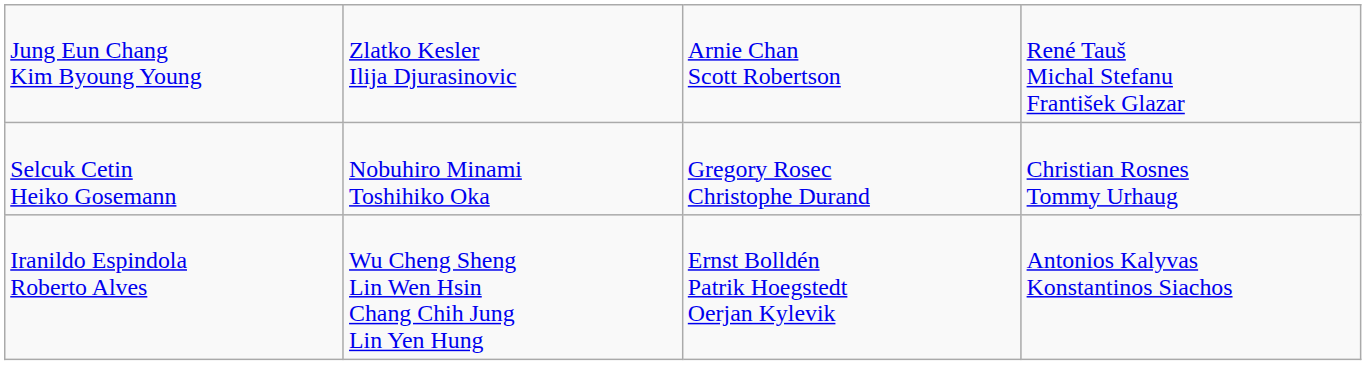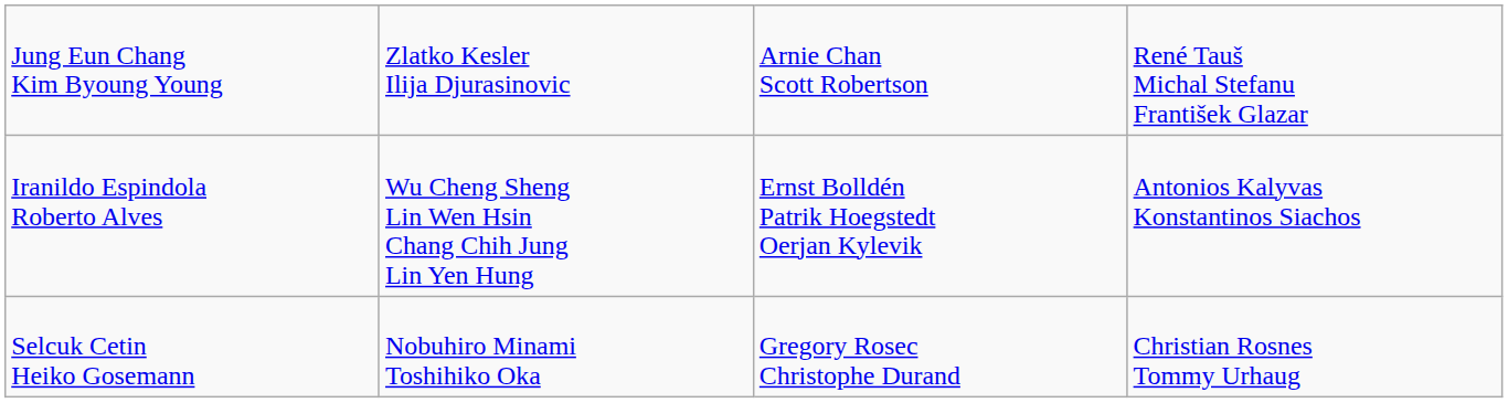 <table class="wikitable">
 <tr>
 <td style="vertical-align:top; width:220px"><br><a href='#'>Jung Eun Chang</a><br><a href='#'>Kim Byoung Young</a></td>
 <td style="vertical-align:top; width:220px"><br><a href='#'>Zlatko Kesler</a><br><a href='#'>Ilija Djurasinovic</a></td>
 <td style="vertical-align:top; width:220px"><br><a href='#'>Arnie Chan</a><br><a href='#'>Scott Robertson</a></td>
 <td style="vertical-align:top; width:220px"><br><a href='#'>René Tauš</a><br><a href='#'>Michal Stefanu</a><br><a href='#'>František Glazar</a></td>
 </tr>
 <tr>
+<td style="vertical-align:top; width:220px"><br><a href='#'>Iranildo Espindola</a><br><a href='#'>Roberto Alves</a></td>
+<td style="vertical-align:top; width:220px"><br><a href='#'>Wu Cheng Sheng</a><br><a href='#'>Lin Wen Hsin</a><br><a href='#'>Chang Chih Jung</a><br><a href='#'>Lin Yen Hung</a></td>
+<td style="vertical-align:top; width:220px"><br><a href='#'>Ernst Bolldén</a><br><a href='#'>Patrik Hoegstedt</a><br><a href='#'>Oerjan Kylevik</a></td>
+<td style="vertical-align:top; width:220px"><br><a href='#'>Antonios Kalyvas</a><br><a href='#'>Konstantinos Siachos</a></td>
+</tr>
+<tr>
 <td style="vertical-align:top; width:220px"><br><a href='#'>Selcuk Cetin</a><br><a href='#'>Heiko Gosemann</a></td>
 <td style="vertical-align:top; width:220px"><br><a href='#'>Nobuhiro Minami</a><br><a href='#'>Toshihiko Oka</a></td>
 <td style="vertical-align:top; width:220px"><br><a href='#'>Gregory Rosec</a><br><a href='#'>Christophe Durand</a></td>
 <td style="vertical-align:top; width:220px"><br><a href='#'>Christian Rosnes</a><br><a href='#'>Tommy Urhaug</a></td>
 </tr>
-<tr>
-<td style="vertical-align:top; width:220px"><br><a href='#'>Iranildo Espindola</a><br><a href='#'>Roberto Alves</a></td>
-<td style="vertical-align:top; width:220px"><br><a href='#'>Wu Cheng Sheng</a><br><a href='#'>Lin Wen Hsin</a><br><a href='#'>Chang Chih Jung</a><br><a href='#'>Lin Yen Hung</a></td>
-<td style="vertical-align:top; width:220px"><br><a href='#'>Ernst Bolldén</a><br><a href='#'>Patrik Hoegstedt</a><br><a href='#'>Oerjan Kylevik</a></td>
-<td style="vertical-align:top; width:220px"><br><a href='#'>Antonios Kalyvas</a><br><a href='#'>Konstantinos Siachos</a></td>
-</tr>
 </table>
